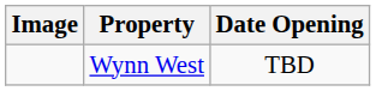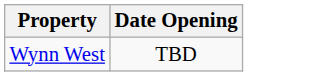 <table class="wikitable">
 <tr style="background:#EFEFEF">
-<th><strong>Image</strong></th>
 <th><strong>Property</strong></th>
 <th><strong>Date Opening</strong></th>
 </tr>
 <tr>
-<td align=center></td>
 <td align=center><a href='#'>Wynn West</a></td>
 <td align=center>TBD</td>
 </tr>
 </table>
